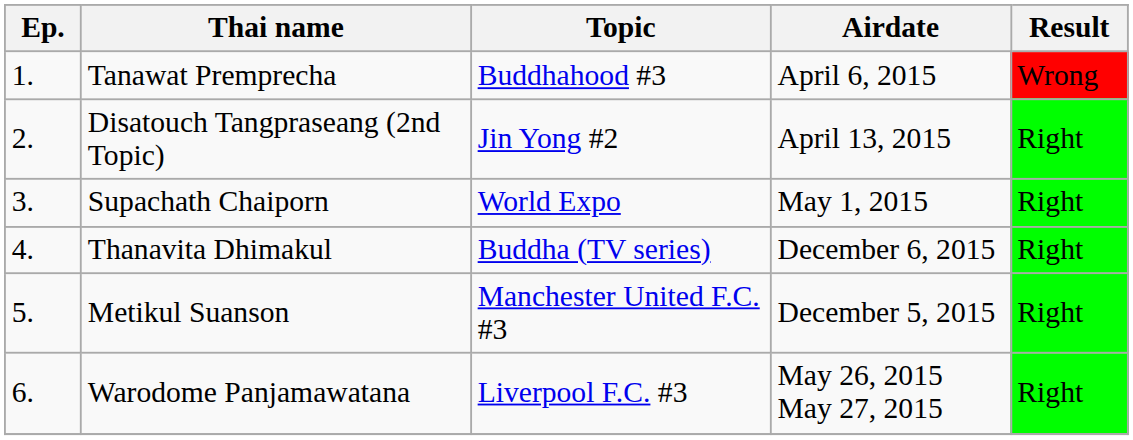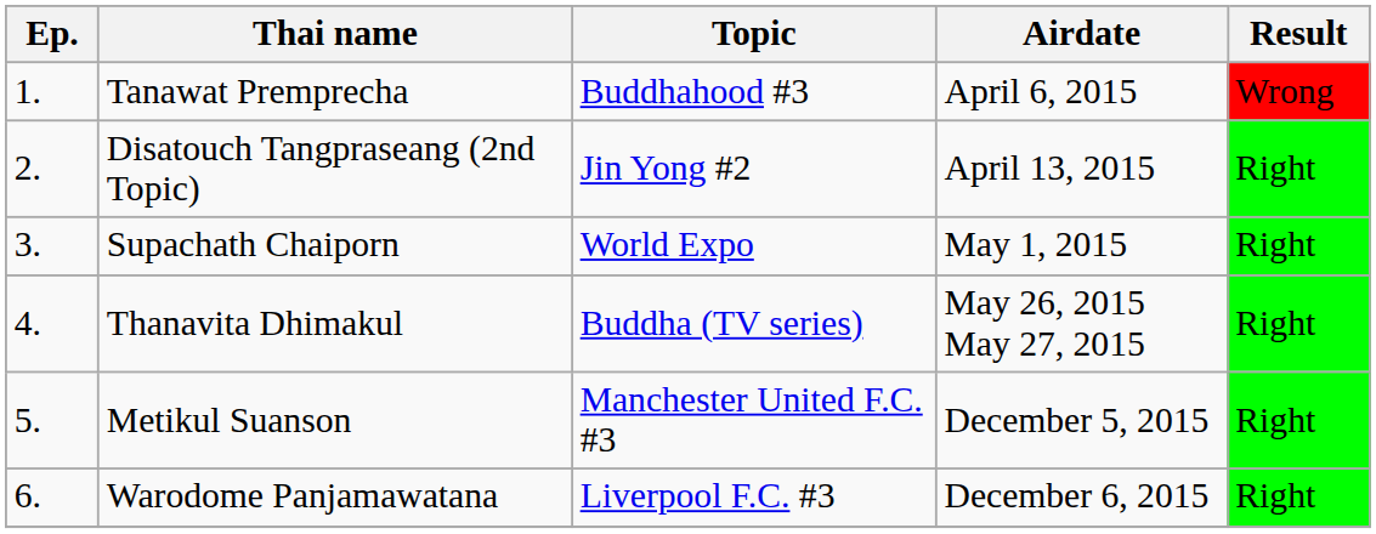 <table class="wikitable sortable" ="font-size:100%; text-align: center; ">
 <tr>
 <th rowspan=1 width=5%><strong>Ep.</strong></th>
 <th rowspan=1 width=26%><strong>Thai name</strong></th>
 <th rowspan=1 width=20%><strong>Topic</strong></th>
 <th rowspan=1 width=16%><strong>Airdate</strong></th>
 <th !rowspan=1 width=6%><strong>Result</strong></th>
 </tr>
 <tr>
 <td>1.</td>
 <td>Tanawat Premprecha</td>
 <td><a href='#'>Buddhahood</a> #3</td>
 <td>April 6, 2015</td>
 <td style = "background:#FF0000;">Wrong</td>
 </tr>
 <tr>
 <td>2.</td>
 <td>Disatouch Tangpraseang (2nd Topic)</td>
 <td><a href='#'>Jin Yong</a> #2</td>
 <td>April 13, 2015</td>
 <td style = "background:#00FF00;">Right</td>
 </tr>
 <tr>
 <td>3.</td>
 <td>Supachath Chaiporn</td>
 <td><a href='#'>World Expo</a></td>
 <td>May 1, 2015</td>
 <td style = "background:#00FF00;">Right</td>
 </tr>
 <tr>
 <td>4.</td>
 <td>Thanavita Dhimakul</td>
 <td><a href='#'>Buddha (TV series)</a></td>
-<td>December 6, 2015</td>
+<td>May 26, 2015<br>May 27, 2015</td>
 <td style = "background:#00FF00;">Right</td>
 </tr>
 <tr>
 <td>5.</td>
 <td>Metikul Suanson</td>
 <td><a href='#'>Manchester United F.C.</a> #3</td>
 <td>December 5, 2015</td>
 <td style = "background:#00FF00;">Right</td>
 </tr>
 <tr>
 <td>6.</td>
 <td>Warodome Panjamawatana</td>
 <td><a href='#'>Liverpool F.C.</a> #3</td>
-<td>May 26, 2015<br>May 27, 2015</td>
+<td>December 6, 2015</td>
 <td style="background:#00ff00;">Right</td>
 </tr>
 <tr>
 </tr>
 </table>
